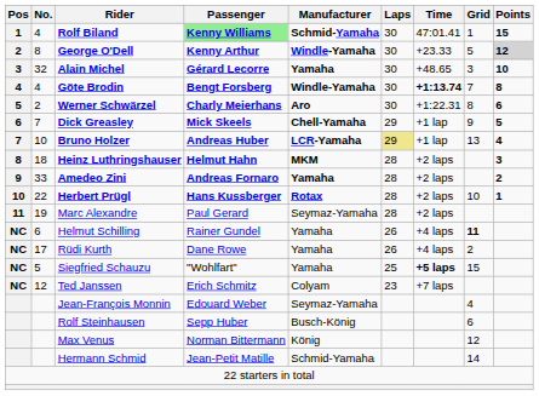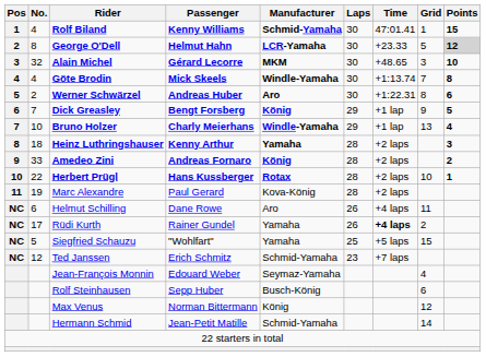 <table class="wikitable" style="font-size: 95%;">
 <tr>
 <th>Pos</th>
 <th>No.</th>
 <th>Rider</th>
 <th>Passenger</th>
 <th>Manufacturer</th>
 <th>Laps</th>
 <th>Time</th>
 <th>Grid</th>
 <th>Points</th>
 </tr>
 <tr>
 <th>1</th>
 <td>4</td>
 <td> <strong><a href='#'>Rolf Biland</a></strong></td>
-<td style="background: lightgreen;"> <strong><a href='#'>Kenny Williams</a></strong></td>
+<td> <strong><a href='#'>Kenny Williams</a></strong></td>
 <td><strong>Schmid-<a href='#'>Yamaha</a></strong></td>
 <td>30</td>
 <td>47:01.41</td>
 <td>1</td>
 <td><strong>15</strong></td>
 </tr>
 <tr>
 <th>2</th>
 <td>8</td>
 <td> <strong><a href='#'>George O'Dell</a></strong></td>
-<td> <strong><a href='#'>Kenny Arthur</a></strong></td>
-<td><strong><a href='#'>Windle</a>-Yamaha</strong></td>
+<td> <strong><a href='#'>Helmut Hahn</a></strong></td>
+<td><strong><a href='#'>LCR</a>-Yamaha</strong></td>
 <td>30</td>
 <td>+23.33</td>
 <td>5</td>
 <td style="background: lightgrey;"><strong>12</strong></td>
 </tr>
 <tr>
 <th>3</th>
 <td>32</td>
 <td> <strong><a href='#'>Alain Michel</a></strong></td>
 <td> <strong><a href='#'>Gérard Lecorre</a></strong></td>
-<td><strong>Yamaha</strong></td>
+<td><strong>MKM</strong></td>
 <td>30</td>
 <td>+48.65</td>
 <td>3</td>
 <td><strong>10</strong></td>
 </tr>
 <tr>
 <th>4</th>
 <td>4</td>
 <td> <strong><a href='#'>Göte Brodin</a></strong></td>
-<td> <strong><a href='#'>Bengt Forsberg</a></strong></td>
+<td> <strong><a href='#'>Mick Skeels</a></strong></td>
 <td><strong>Windle-Yamaha</strong></td>
 <td>30</td>
-<td><strong>+1:13.74</strong></td>
+<td>+1:13.74</td>
 <td>7</td>
 <td><strong>8</strong></td>
 </tr>
 <tr>
 <th>5</th>
 <td>2</td>
 <td> <strong><a href='#'>Werner Schwärzel</a></strong></td>
-<td> <strong><a href='#'>Charly Meierhans</a></strong></td>
+<td> <strong><a href='#'>Andreas Huber</a></strong></td>
 <td><strong>Aro</strong></td>
 <td>30</td>
 <td>+1:22.31</td>
 <td>8</td>
 <td><strong>6</strong></td>
 </tr>
 <tr>
 <th>6</th>
 <td>7</td>
 <td> <strong><a href='#'>Dick Greasley</a></strong></td>
-<td> <strong><a href='#'>Mick Skeels</a></strong></td>
-<td><strong>Chell-Yamaha</strong></td>
+<td> <strong><a href='#'>Bengt Forsberg</a></strong></td>
+<td><strong><a href='#'>König</a></strong></td>
 <td>29</td>
 <td>+1 lap</td>
 <td>9</td>
 <td><strong>5</strong></td>
 </tr>
 <tr>
 <th>7</th>
 <td>10</td>
 <td> <strong><a href='#'>Bruno Holzer</a></strong></td>
-<td> <strong><a href='#'>Andreas Huber</a></strong></td>
-<td><strong><a href='#'>LCR</a>-Yamaha</strong></td>
-<td style="background: khaki;">29</td>
+<td> <strong><a href='#'>Charly Meierhans</a></strong></td>
+<td><strong><a href='#'>Windle</a>-Yamaha</strong></td>
+<td>29</td>
 <td>+1 lap</td>
 <td>13</td>
 <td><strong>4</strong></td>
 </tr>
 <tr>
 <th>8</th>
 <td>18</td>
 <td> <strong><a href='#'>Heinz Luthringshauser</a></strong></td>
-<td> <strong><a href='#'>Helmut Hahn</a></strong></td>
-<td><strong>MKM</strong></td>
+<td> <strong><a href='#'>Kenny Arthur</a></strong></td>
+<td><strong>Yamaha</strong></td>
 <td>28</td>
 <td>+2 laps</td>
 <td></td>
 <td><strong>3</strong></td>
 </tr>
 <tr>
 <th>9</th>
 <td>33</td>
 <td> <strong><a href='#'>Amedeo Zini</a></strong></td>
 <td> <strong><a href='#'>Andreas Fornaro</a></strong></td>
-<td><strong>Yamaha</strong></td>
+<td><strong><a href='#'>König</a></strong></td>
 <td>28</td>
 <td>+2 laps</td>
 <td></td>
 <td><strong>2</strong></td>
 </tr>
 <tr>
 <th>10</th>
 <td>22</td>
 <td> <strong><a href='#'>Herbert Prügl</a></strong></td>
 <td> <strong><a href='#'>Hans Kussberger</a></strong></td>
 <td><strong><a href='#'>Rotax</a></strong></td>
 <td>28</td>
 <td>+2 laps</td>
 <td>10</td>
 <td><strong>1</strong></td>
 </tr>
 <tr>
 <th>11</th>
 <td>19</td>
 <td> <a href='#'>Marc Alexandre</a></td>
 <td> <a href='#'>Paul Gerard</a></td>
-<td>Seymaz-Yamaha</td>
+<td>Kova-König</td>
 <td>28</td>
 <td>+2 laps</td>
 <td></td>
 <td></td>
 </tr>
 <tr>
 <th>NC</th>
 <td>6</td>
 <td> <a href='#'>Helmut Schilling</a></td>
-<td> <a href='#'>Rainer Gundel</a></td>
-<td>Yamaha</td>
+<td> <a href='#'>Dane Rowe</a></td>
+<td>Aro</td>
 <td>26</td>
 <td>+4 laps</td>
-<td><strong>11</strong></td>
+<td>11</td>
 <td></td>
 </tr>
 <tr>
 <th>NC</th>
 <td>17</td>
 <td> <a href='#'>Rüdi Kurth</a></td>
-<td> <a href='#'>Dane Rowe</a></td>
+<td> <a href='#'>Rainer Gundel</a></td>
 <td>Yamaha</td>
 <td>26</td>
-<td>+4 laps</td>
+<td><strong>+4 laps</strong></td>
 <td>2</td>
 <td></td>
 </tr>
 <tr>
 <th>NC</th>
 <td>5</td>
 <td> <a href='#'>Siegfried Schauzu</a></td>
 <td> "Wohlfart"</td>
 <td>Yamaha</td>
 <td>25</td>
-<td><strong>+5 laps</strong></td>
+<td>+5 laps</td>
 <td>15</td>
 <td></td>
 </tr>
 <tr>
 <th>NC</th>
 <td>12</td>
 <td> <a href='#'>Ted Janssen</a></td>
 <td> <a href='#'>Erich Schmitz</a></td>
-<td>Colyam</td>
+<td>Schmid-Yamaha</td>
 <td>23</td>
 <td>+7 laps</td>
 <td></td>
 <td></td>
 </tr>
 <tr>
 <th></th>
 <td></td>
 <td> <a href='#'>Jean-François Monnin</a></td>
 <td> <a href='#'>Edouard Weber</a></td>
 <td>Seymaz-Yamaha</td>
 <td></td>
 <td></td>
 <td>4</td>
 <td></td>
 </tr>
 <tr>
 <th></th>
 <td></td>
 <td> <a href='#'>Rolf Steinhausen</a></td>
 <td> <a href='#'>Sepp Huber</a></td>
 <td>Busch-König</td>
 <td></td>
 <td></td>
 <td>6</td>
 <td></td>
 </tr>
 <tr>
 <th></th>
 <td></td>
 <td> <a href='#'>Max Venus</a></td>
 <td> <a href='#'>Norman Bittermann</a></td>
 <td>König</td>
 <td></td>
 <td></td>
 <td>12</td>
 <td></td>
 </tr>
 <tr>
 <th></th>
 <td></td>
 <td> <a href='#'>Hermann Schmid</a></td>
 <td> <a href='#'>Jean-Petit Matille</a></td>
 <td>Schmid-Yamaha</td>
 <td></td>
 <td></td>
 <td>14</td>
 <td></td>
 </tr>
 <tr>
 <td colspan=9 align=center>22 starters in total</td>
 </tr>
 <tr>
 <th colspan=9></th>
 </tr>
 </table>
